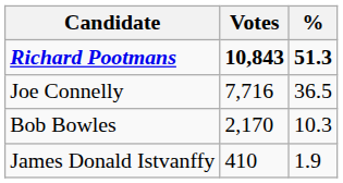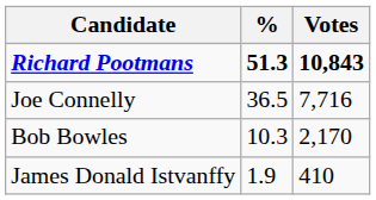 <table class="wikitable" align="left">
 <tr>
 <th>Candidate</th>
+<th>%</th>
 <th>Votes</th>
-<th>%</th>
 </tr>
 <tr>
 <td><strong><em><a href='#'>Richard Pootmans</a></em></strong></td>
+<td><strong>51.3</strong></td>
 <td><strong>10,843</strong></td>
-<td><strong>51.3</strong></td>
 </tr>
 <tr>
 <td>Joe Connelly</td>
+<td>36.5</td>
 <td>7,716</td>
-<td>36.5</td>
 </tr>
 <tr>
 <td>Bob Bowles</td>
+<td>10.3</td>
 <td>2,170</td>
-<td>10.3</td>
 </tr>
 <tr>
 <td>James Donald Istvanffy</td>
+<td>1.9</td>
 <td>410</td>
-<td>1.9</td>
 </tr>
 </table>
